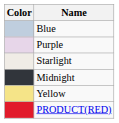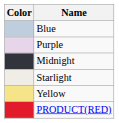 <table class="wikitable">
 <tr>
 <th>Color</th>
 <th>Name</th>
 </tr>
 <tr>
 <td class="mw-no-invert" style="background-color: #bfcede"></td>
 <td>Blue</td>
 </tr>
 <tr>
 <td class="mw-no-invert" style="background-color: #e7d6e9"></td>
 <td>Purple</td>
 </tr>
 <tr>
+<td class="mw-no-invert" style="background-color: #31353b"></td>
+<td>Midnight</td>
+</tr>
+<tr>
 <td class="mw-no-invert" style="background-color: #f0ece6"></td>
 <td>Starlight</td>
-</tr>
-<tr>
-<td class="mw-no-invert" style="background-color: #31353b"></td>
-<td>Midnight</td>
 </tr>
 <tr>
 <td class="mw-no-invert" style="background-color: #f5e488"></td>
 <td>Yellow</td>
 </tr>
 <tr>
 <td class="mw-no-invert" style="background-color: #e11b2b"></td>
 <td><a href='#'>PRODUCT(RED)</a></td>
 </tr>
 </table>
